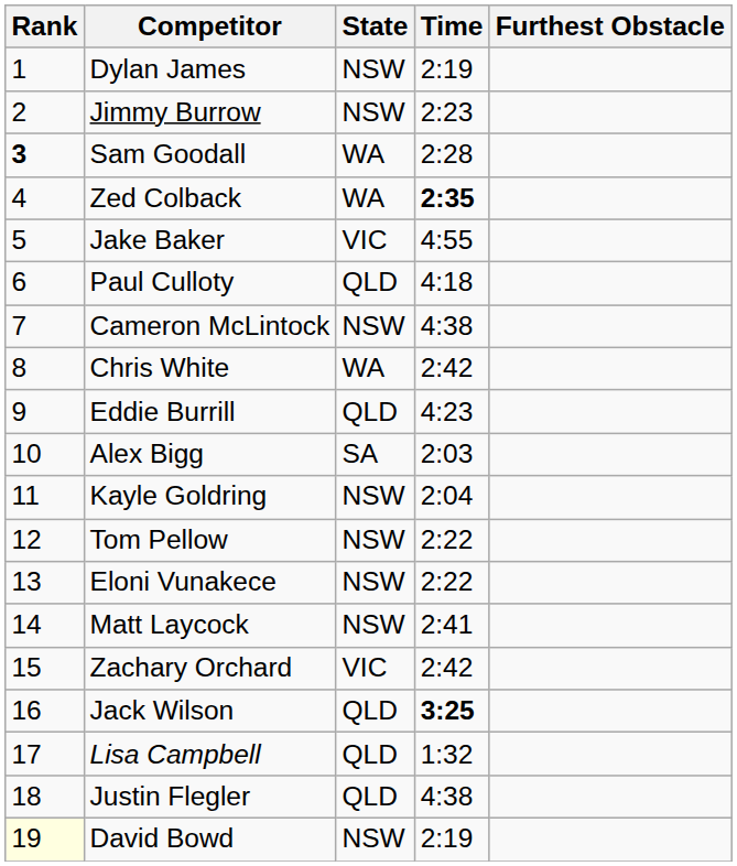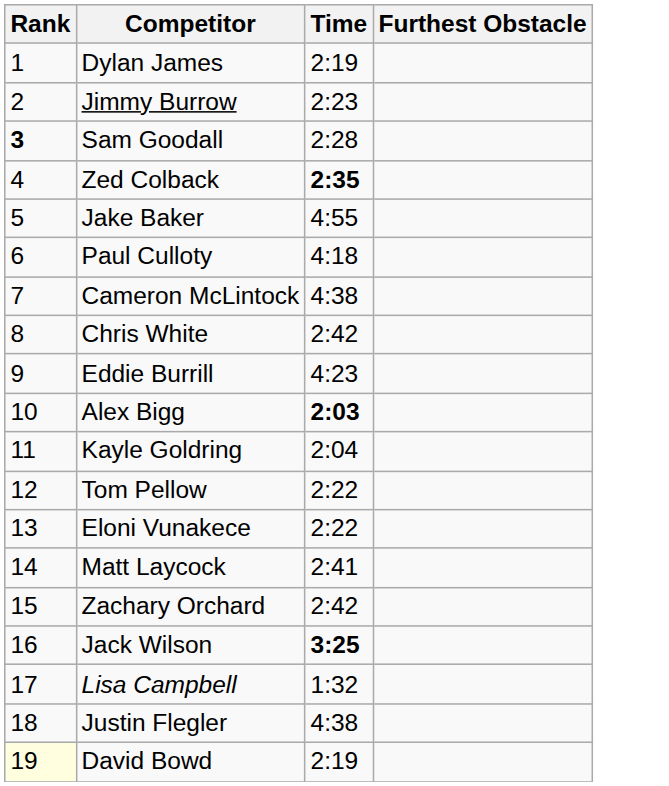 <table class="wikitable sortable mw-collapsible">
 <tr>
 <th>Rank</th>
 <th>Competitor</th>
-<th>State</th>
 <th>Time</th>
 <th>Furthest Obstacle</th>
 </tr>
 <tr>
 <td>1</td>
 <td>Dylan James</td>
-<td>NSW</td>
 <td>2:19</td>
 <td></td>
 </tr>
 <tr>
 <td>2</td>
 <td><u>Jimmy Burrow</u></td>
-<td>NSW</td>
 <td>2:23</td>
 <td></td>
 </tr>
 <tr>
 <td><strong>3</strong></td>
 <td>Sam Goodall</td>
-<td>WA</td>
 <td>2:28</td>
 <td></td>
 </tr>
 <tr>
 <td>4</td>
 <td>Zed Colback</td>
-<td>WA</td>
 <td><strong>2:35</strong></td>
 <td></td>
 </tr>
 <tr>
 <td>5</td>
 <td>Jake Baker</td>
-<td>VIC</td>
 <td>4:55</td>
 <td></td>
 </tr>
 <tr>
 <td>6</td>
 <td>Paul Culloty</td>
-<td>QLD</td>
 <td>4:18</td>
 <td></td>
 </tr>
 <tr>
 <td>7</td>
 <td>Cameron McLintock</td>
-<td>NSW</td>
 <td>4:38</td>
 <td></td>
 </tr>
 <tr>
 <td>8</td>
 <td>Chris White</td>
-<td>WA</td>
 <td>2:42</td>
 <td></td>
 </tr>
 <tr>
 <td>9</td>
 <td>Eddie Burrill</td>
-<td>QLD</td>
 <td>4:23</td>
 <td></td>
 </tr>
 <tr>
 <td>10</td>
 <td>Alex Bigg</td>
-<td>SA</td>
-<td>2:03</td>
+<td><strong>2:03</strong></td>
 <td></td>
 </tr>
 <tr>
 <td>11</td>
 <td>Kayle Goldring</td>
-<td>NSW</td>
 <td>2:04</td>
 <td></td>
 </tr>
 <tr>
 <td>12</td>
 <td>Tom Pellow</td>
-<td>NSW</td>
 <td>2:22</td>
 <td></td>
 </tr>
 <tr>
 <td>13</td>
 <td>Eloni Vunakece</td>
-<td>NSW</td>
 <td>2:22</td>
 <td></td>
 </tr>
 <tr>
 <td>14</td>
 <td>Matt Laycock</td>
-<td>NSW</td>
 <td>2:41</td>
 <td></td>
 </tr>
 <tr>
 <td>15</td>
 <td>Zachary Orchard</td>
-<td>VIC</td>
 <td>2:42</td>
 <td></td>
 </tr>
 <tr>
 <td>16</td>
 <td>Jack Wilson</td>
-<td>QLD</td>
 <td><strong>3:25</strong></td>
 <td></td>
 </tr>
 <tr>
 <td>17</td>
 <td><em>Lisa Campbell</em></td>
-<td>QLD</td>
 <td>1:32</td>
 <td></td>
 </tr>
 <tr>
 <td>18</td>
 <td>Justin Flegler</td>
-<td>QLD</td>
 <td>4:38</td>
 <td></td>
 </tr>
 <tr>
 <td style="background: lightyellow;">19</td>
 <td>David Bowd</td>
-<td>NSW</td>
 <td>2:19</td>
 <td></td>
 </tr>
 </table>
